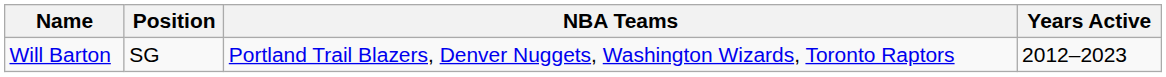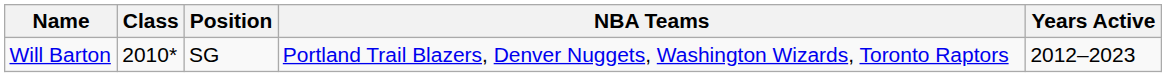 <table class="wikitable sortable" style="width:100%; border-collapse:collapse;">
 <tr>
 <th>Name</th>
+<th>Class</th>
 <th>Position</th>
 <th>NBA Teams</th>
 <th>Years Active</th>
 </tr>
 <tr>
 <td><a href='#'>Will Barton</a></td>
+<td>2010*</td>
 <td>SG</td>
 <td><a href='#'>Portland Trail Blazers</a>, <a href='#'>Denver Nuggets</a>, <a href='#'>Washington Wizards</a>, <a href='#'>Toronto Raptors</a></td>
 <td>2012–2023</td>
 </tr>
 </table>
